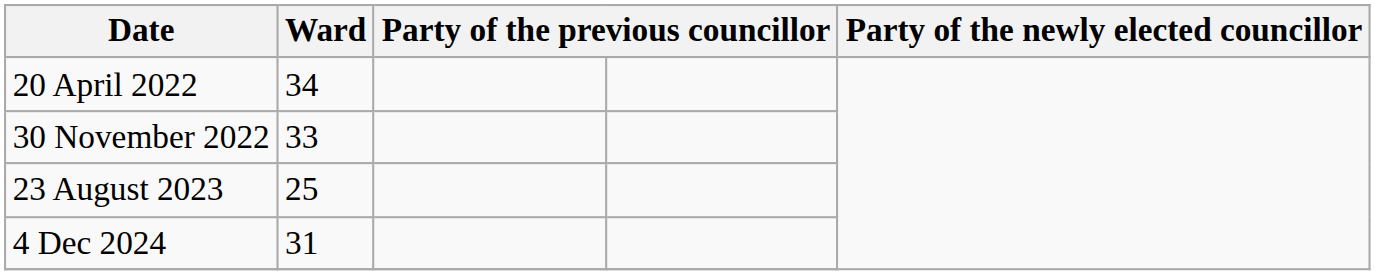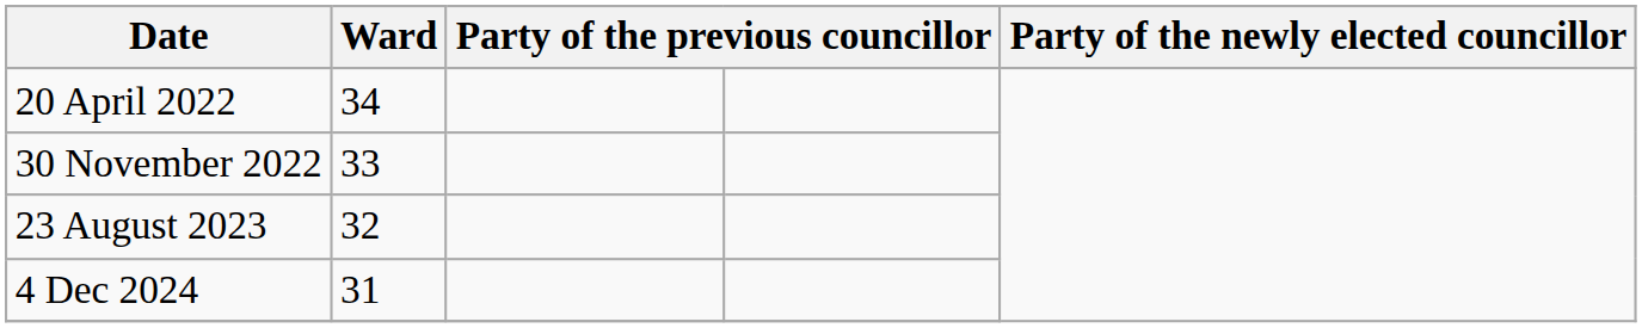 <table class="wikitable">
 <tr>
 <th>Date</th>
 <th>Ward</th>
 <th colspan=2>Party of the previous councillor</th>
 <th colspan=2>Party of the newly elected councillor</th>
 </tr>
 <tr>
 <td>20 April 2022</td>
 <td>34</td>
 <td></td>
 <td></td>
 </tr>
 <tr>
 <td>30 November 2022</td>
 <td>33</td>
 <td></td>
 <td></td>
 </tr>
 <tr>
 <td>23 August 2023</td>
-<td>25</td>
+<td>32</td>
 <td></td>
 <td></td>
 </tr>
 <tr>
 <td>4 Dec 2024</td>
 <td>31</td>
 <td></td>
 <td></td>
 </tr>
 <tr>
 </tr>
 </table>
